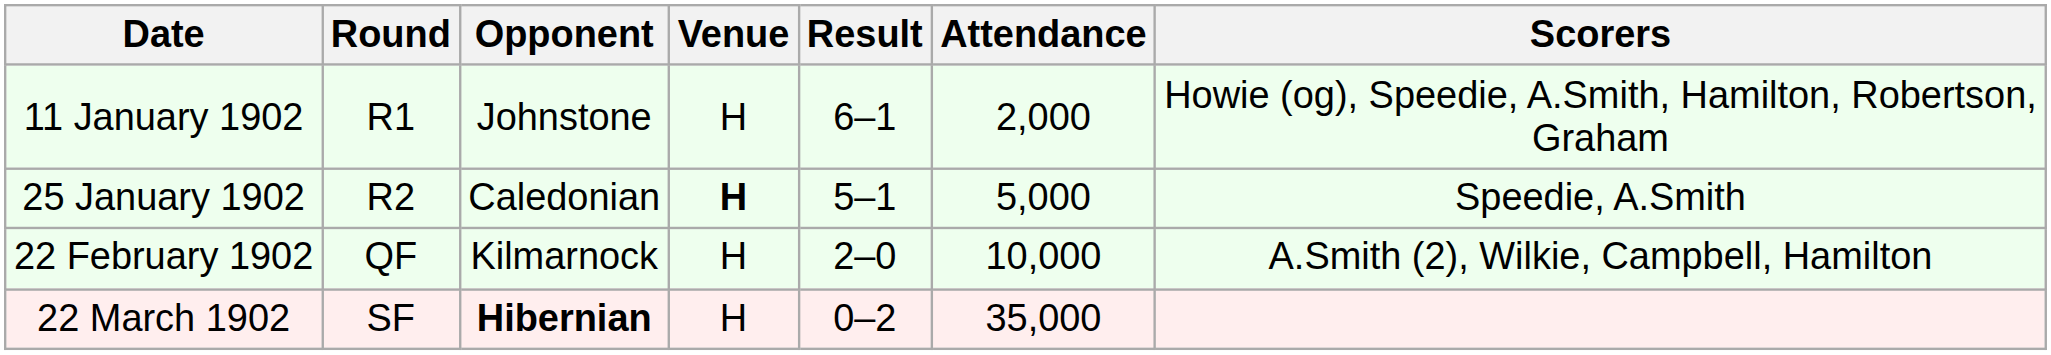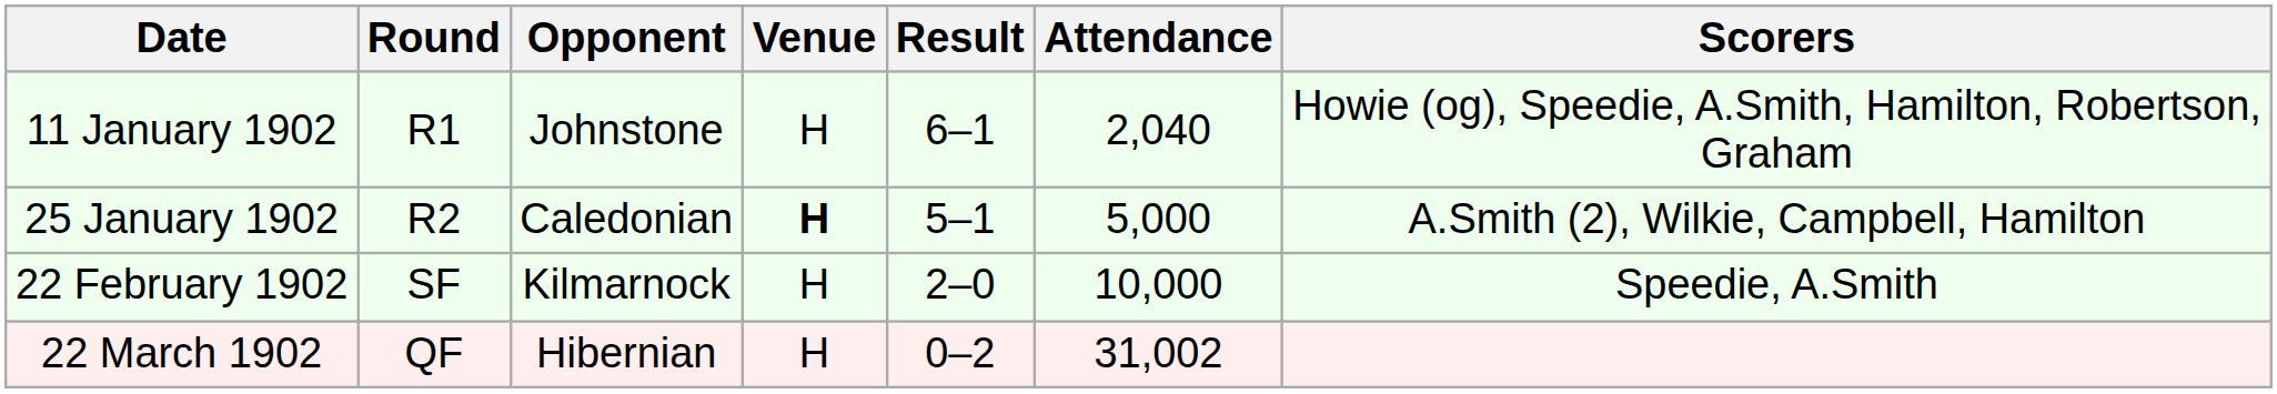 <table class="wikitable sortable" style="font-size:100%; text-align:center">
 <tr>
 <th>Date</th>
 <th>Round</th>
 <th>Opponent</th>
 <th>Venue</th>
 <th>Result</th>
 <th>Attendance</th>
 <th>Scorers</th>
 </tr>
 <tr bgcolor = "#EEFFEE">
 <td>11 January 1902</td>
 <td>R1</td>
 <td>Johnstone</td>
 <td>H</td>
 <td>6–1</td>
-<td>2,000</td>
+<td>2,040</td>
 <td>Howie (og), Speedie, A.Smith, Hamilton, Robertson,<br> Graham</td>
 </tr>
 <tr bgcolor = "#EEFFEE">
 <td>25 January 1902</td>
 <td>R2</td>
 <td>Caledonian</td>
 <td><strong>H</strong></td>
 <td>5–1</td>
 <td>5,000</td>
-<td>Speedie, A.Smith</td>
+<td>A.Smith (2), Wilkie, Campbell, Hamilton</td>
 </tr>
 <tr bgcolor = "#EEFFEE">
 <td>22 February 1902</td>
-<td>QF</td>
+<td>SF</td>
 <td>Kilmarnock</td>
 <td>H</td>
 <td>2–0</td>
 <td>10,000</td>
-<td>A.Smith (2), Wilkie, Campbell, Hamilton</td>
+<td>Speedie, A.Smith</td>
 </tr>
 <tr bgcolor = "#FFEEEE">
 <td>22 March 1902</td>
-<td>SF</td>
-<td><strong>Hibernian</strong></td>
+<td>QF</td>
+<td>Hibernian</td>
 <td>H</td>
 <td>0–2</td>
-<td>35,000</td>
+<td>31,002</td>
 <td></td>
 </tr>
 </table>
